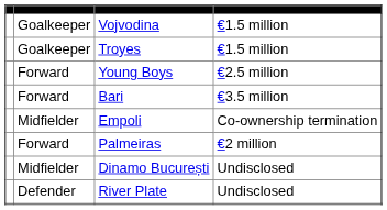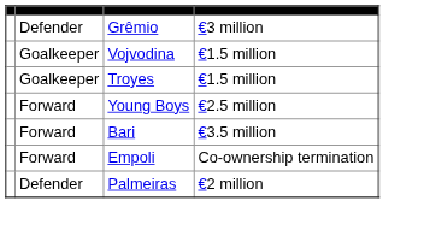 <table border="2" cellpadding="4" style="border-collapse:collapse;">
 <tr style="background:#000000; text-align:center;">
 <th></th>
 <th></th>
 <th></th>
 <th></th>
+</tr>
+<tr>
+<td></td>
+<td>Defender</td>
+<td><a href='#'>Grêmio</a></td>
+<td><a href='#'>€</a>3 million</td>
 </tr>
 <tr>
 <td></td>
 <td>Goalkeeper</td>
 <td><a href='#'>Vojvodina</a></td>
 <td><a href='#'>€</a>1.5 million</td>
 </tr>
 <tr>
 <td></td>
 <td>Goalkeeper</td>
 <td><a href='#'>Troyes</a></td>
 <td><a href='#'>€</a>1.5 million</td>
 </tr>
 <tr>
 <td></td>
 <td>Forward</td>
 <td><a href='#'>Young Boys</a></td>
 <td><a href='#'>€</a>2.5 million</td>
 </tr>
 <tr>
 <td></td>
 <td>Forward</td>
 <td><a href='#'>Bari</a></td>
 <td><a href='#'>€</a>3.5 million</td>
 </tr>
 <tr>
 <td></td>
-<td>Midfielder</td>
+<td>Forward</td>
 <td><a href='#'>Empoli</a></td>
 <td>Co-ownership termination</td>
 </tr>
 <tr>
 <td></td>
-<td>Forward</td>
+<td>Defender</td>
 <td><a href='#'>Palmeiras</a></td>
 <td><a href='#'>€</a>2 million</td>
 </tr>
-<tr>
-<td></td>
-<td>Midfielder</td>
-<td><a href='#'>Dinamo București</a></td>
-<td>Undisclosed</td>
-</tr>
-<tr>
-<td></td>
-<td>Defender</td>
-<td><a href='#'>River Plate</a></td>
-<td>Undisclosed</td>
-</tr>
 </table>
